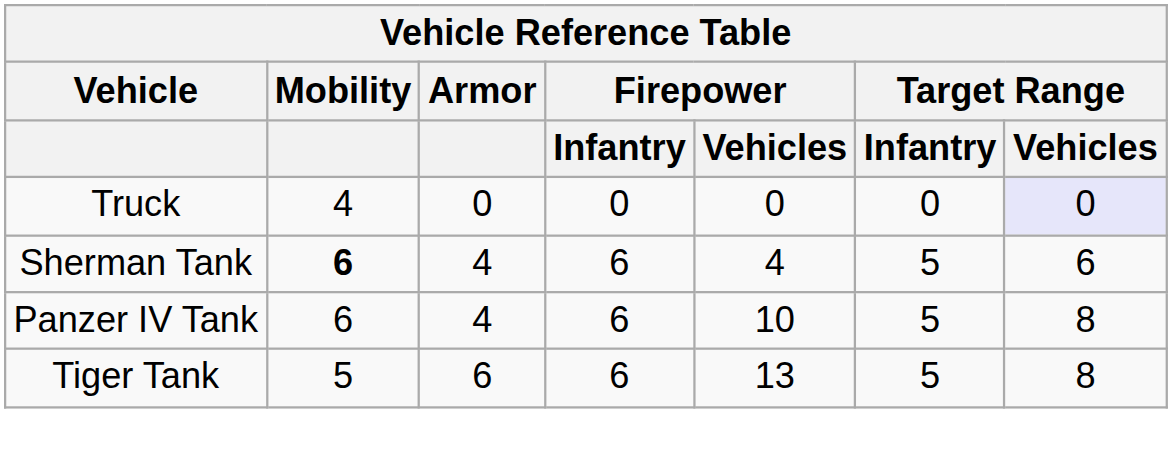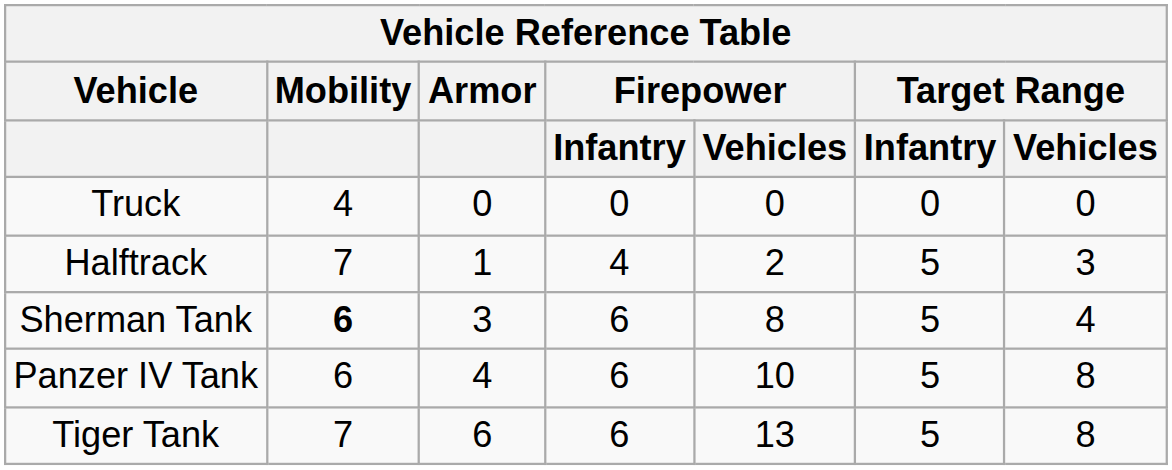 <table class="wikitable"  text-align:center>
 <tr>
 <th colspan="7">Vehicle Reference Table</th>
 </tr>
 <tr>
 <th>Vehicle</th>
 <th>Mobility</th>
 <th>Armor</th>
 <th colspan="2">Firepower</th>
 <th colspan="2">Target Range</th>
 </tr>
 <tr>
 <th></th>
 <th></th>
 <th></th>
 <th>Infantry</th>
 <th>Vehicles</th>
 <th>Infantry</th>
 <th>Vehicles</th>
 </tr>
 <tr align="Center">
 <td>Truck</td>
 <td>4</td>
 <td>0</td>
 <td>0</td>
 <td>0</td>
 <td>0</td>
-<td style="background: lavender;">0</td>
+<td>0</td>
+</tr>
+<tr align="Center">
+<td>Halftrack</td>
+<td>7</td>
+<td>1</td>
+<td>4</td>
+<td>2</td>
+<td>5</td>
+<td>3</td>
 </tr>
 <tr align="Center">
 <td>Sherman Tank</td>
 <td><strong>6</strong></td>
+<td>3</td>
+<td>6</td>
+<td>8</td>
+<td>5</td>
 <td>4</td>
-<td>6</td>
-<td>4</td>
-<td>5</td>
-<td>6</td>
 </tr>
 <tr align="Center">
 <td>Panzer IV Tank</td>
 <td>6</td>
 <td>4</td>
 <td>6</td>
 <td>10</td>
 <td>5</td>
 <td>8</td>
 </tr>
 <tr align="Center">
 <td>Tiger Tank</td>
-<td>5</td>
+<td>7</td>
 <td>6</td>
 <td>6</td>
 <td>13</td>
 <td>5</td>
 <td>8</td>
 </tr>
 </table>
